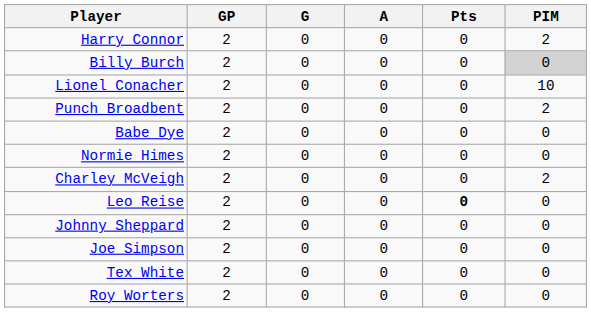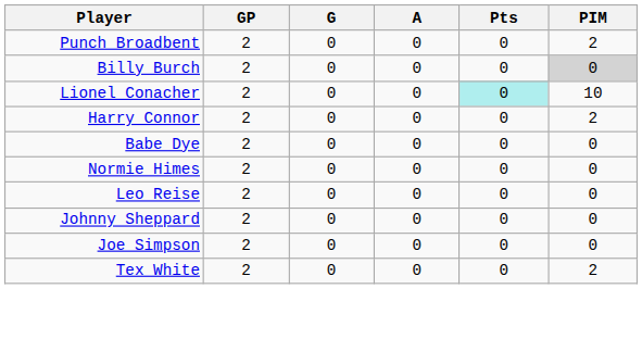 <table class="wikitable sortable" width="60%">
 <tr ALIGN="center">
 <th bgcolor="#DDDDFF" width="10%">Player</th>
 <th bgcolor="#DDDDFF" width="5%">GP</th>
 <th bgcolor="#DDDDFF" width="5%">G</th>
 <th bgcolor="#DDDDFF" width="5%">A</th>
 <th bgcolor="#DDDDFF" width="5%">Pts</th>
 <th bgcolor="#DDDDFF" width="5%">PIM</th>
 </tr>
 <tr align="center">
-<td align="right"><a href='#'>Harry Connor</a></td>
+<td align="right"><a href='#'>Punch Broadbent</a></td>
 <td>2</td>
 <td>0</td>
 <td>0</td>
 <td>0</td>
 <td>2</td>
 </tr>
 <tr align="center">
 <td align="right"><a href='#'>Billy Burch</a></td>
 <td>2</td>
 <td>0</td>
 <td>0</td>
 <td>0</td>
 <td style="background: lightgrey;">0</td>
 </tr>
 <tr align="center">
 <td align="right"><a href='#'>Lionel Conacher</a></td>
 <td>2</td>
 <td>0</td>
 <td>0</td>
-<td>0</td>
+<td style="background: paleturquoise;">0</td>
 <td>10</td>
 </tr>
 <tr align="center">
-<td align="right"><a href='#'>Punch Broadbent</a></td>
+<td align="right"><a href='#'>Harry Connor</a></td>
 <td>2</td>
 <td>0</td>
 <td>0</td>
 <td>0</td>
 <td>2</td>
 </tr>
 <tr align="center">
 <td align="right"><a href='#'>Babe Dye</a></td>
 <td>2</td>
 <td>0</td>
 <td>0</td>
 <td>0</td>
 <td>0</td>
 </tr>
 <tr align="center">
 <td align="right"><a href='#'>Normie Himes</a></td>
 <td>2</td>
 <td>0</td>
 <td>0</td>
 <td>0</td>
 <td>0</td>
 </tr>
 <tr align="center">
-<td align="right"><a href='#'>Charley McVeigh</a></td>
+<td align="right"><a href='#'>Leo Reise</a></td>
 <td>2</td>
 <td>0</td>
 <td>0</td>
 <td>0</td>
-<td>2</td>
-</tr>
-<tr align="center">
-<td align="right"><a href='#'>Leo Reise</a></td>
-<td>2</td>
-<td>0</td>
-<td>0</td>
-<td><strong>0</strong></td>
 <td>0</td>
 </tr>
 <tr align="center">
 <td align="right"><a href='#'>Johnny Sheppard</a></td>
 <td>2</td>
 <td>0</td>
 <td>0</td>
 <td>0</td>
 <td>0</td>
 </tr>
 <tr align="center">
 <td align="right"><a href='#'>Joe Simpson</a></td>
 <td>2</td>
 <td>0</td>
 <td>0</td>
 <td>0</td>
 <td>0</td>
 </tr>
 <tr align="center">
 <td align="right"><a href='#'>Tex White</a></td>
 <td>2</td>
 <td>0</td>
 <td>0</td>
 <td>0</td>
-<td>0</td>
-</tr>
-<tr align="center">
-<td align="right"><a href='#'>Roy Worters</a></td>
 <td>2</td>
-<td>0</td>
-<td>0</td>
-<td>0</td>
-<td>0</td>
 </tr>
 </table>
